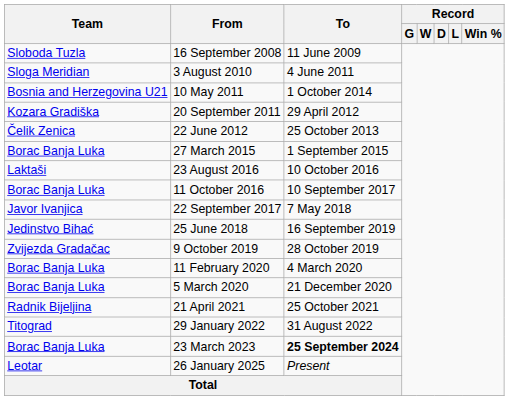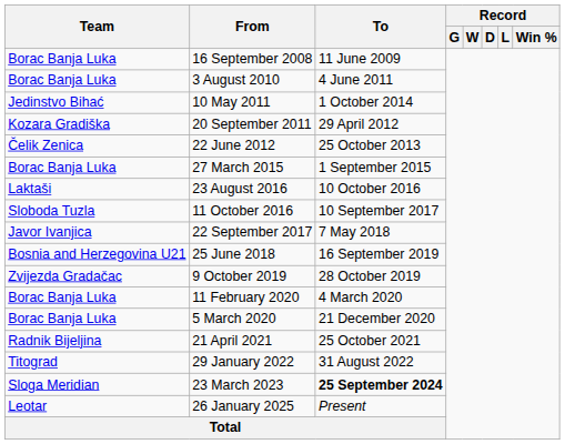 <table class="wikitable" style="text-align: center">
 <tr>
 <th rowspan="2">Team</th>
 <th rowspan="2">From</th>
 <th rowspan="2">To</th>
 <th colspan="9">Record</th>
 </tr>
 <tr>
 <th>G</th>
 <th>W</th>
 <th>D</th>
 <th>L</th>
 <th>Win %</th>
 </tr>
 <tr>
-<td align=left><a href='#'>Sloboda Tuzla</a></td>
+<td align=left><a href='#'>Borac Banja Luka</a></td>
 <td align=left>16 September 2008</td>
 <td align=left>11 June 2009<br></td>
 </tr>
 <tr>
-<td align=left><a href='#'>Sloga Meridian</a></td>
+<td align=left><a href='#'>Borac Banja Luka</a></td>
 <td align=left>3 August 2010</td>
 <td align=left>4 June 2011<br></td>
 </tr>
 <tr>
-<td align=left><a href='#'>Bosnia and Herzegovina U21</a></td>
+<td align=left><a href='#'>Jedinstvo Bihać</a></td>
 <td align=left>10 May 2011</td>
 <td align=left>1 October 2014<br></td>
 </tr>
 <tr>
 <td align=left><a href='#'>Kozara Gradiška</a></td>
 <td align=left>20 September 2011</td>
 <td align=left>29 April 2012<br></td>
 </tr>
 <tr>
 <td align=left><a href='#'>Čelik Zenica</a></td>
 <td align=left>22 June 2012</td>
 <td align=left>25 October 2013<br></td>
 </tr>
 <tr>
 <td align=left><a href='#'>Borac Banja Luka</a></td>
 <td align=left>27 March 2015</td>
 <td align=left>1 September 2015<br></td>
 </tr>
 <tr>
 <td align=left><a href='#'>Laktaši</a></td>
 <td align=left>23 August 2016</td>
 <td align=left>10 October 2016<br></td>
 </tr>
 <tr>
-<td align=left><a href='#'>Borac Banja Luka</a></td>
+<td align=left><a href='#'>Sloboda Tuzla</a></td>
 <td align=left>11 October 2016</td>
 <td align=left>10 September 2017<br></td>
 </tr>
 <tr>
 <td align=left><a href='#'>Javor Ivanjica</a></td>
 <td align=left>22 September 2017</td>
 <td align=left>7 May 2018<br></td>
 </tr>
 <tr>
-<td align=left><a href='#'>Jedinstvo Bihać</a></td>
+<td align=left><a href='#'>Bosnia and Herzegovina U21</a></td>
 <td align=left>25 June 2018</td>
 <td align=left>16 September 2019<br></td>
 </tr>
 <tr>
 <td align=left><a href='#'>Zvijezda Gradačac</a></td>
 <td align=left>9 October 2019</td>
 <td align=left>28 October 2019<br></td>
 </tr>
 <tr>
 <td align=left><a href='#'>Borac Banja Luka</a></td>
 <td align=left>11 February 2020</td>
 <td align=left>4 March 2020<br></td>
 </tr>
 <tr>
 <td align=left><a href='#'>Borac Banja Luka</a></td>
 <td align=left>5 March 2020</td>
 <td align=left>21 December 2020<br></td>
 </tr>
 <tr>
 <td align=left><a href='#'>Radnik Bijeljina</a></td>
 <td align=left>21 April 2021</td>
 <td align=left>25 October 2021<br></td>
 </tr>
 <tr>
 <td align=left><a href='#'>Titograd</a></td>
 <td align=left>29 January 2022</td>
 <td align=left>31 August 2022<br></td>
 </tr>
 <tr>
-<td align=left><a href='#'>Borac Banja Luka</a></td>
+<td align=left><a href='#'>Sloga Meridian</a></td>
 <td align=left>23 March 2023</td>
 <td align=left><strong>25 September 2024<br></strong></td>
 </tr>
 <tr>
 <td align=left><a href='#'>Leotar</a></td>
 <td align=left>26 January 2025</td>
 <td align=left><em>Present</em><br></td>
 </tr>
 <tr>
 <th colspan="3">Total<br></th>
 </tr>
 </table>
